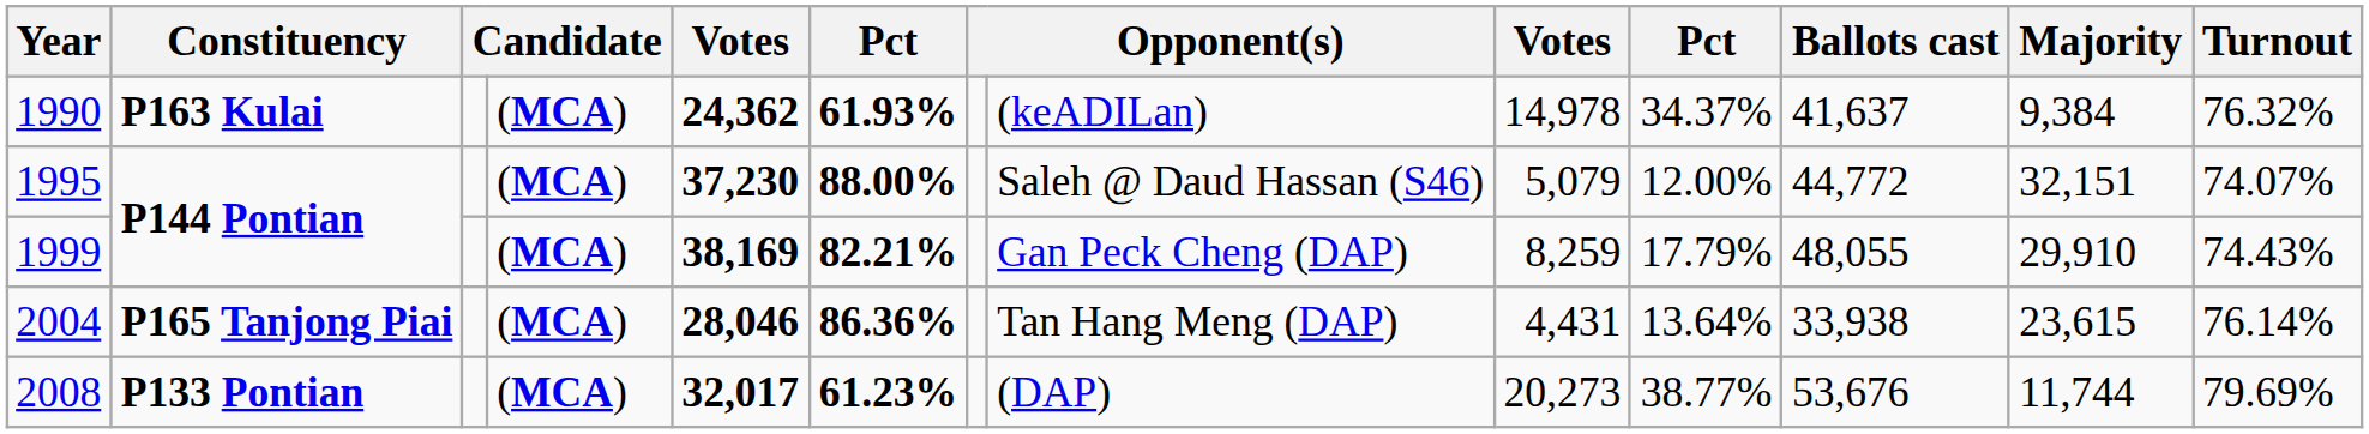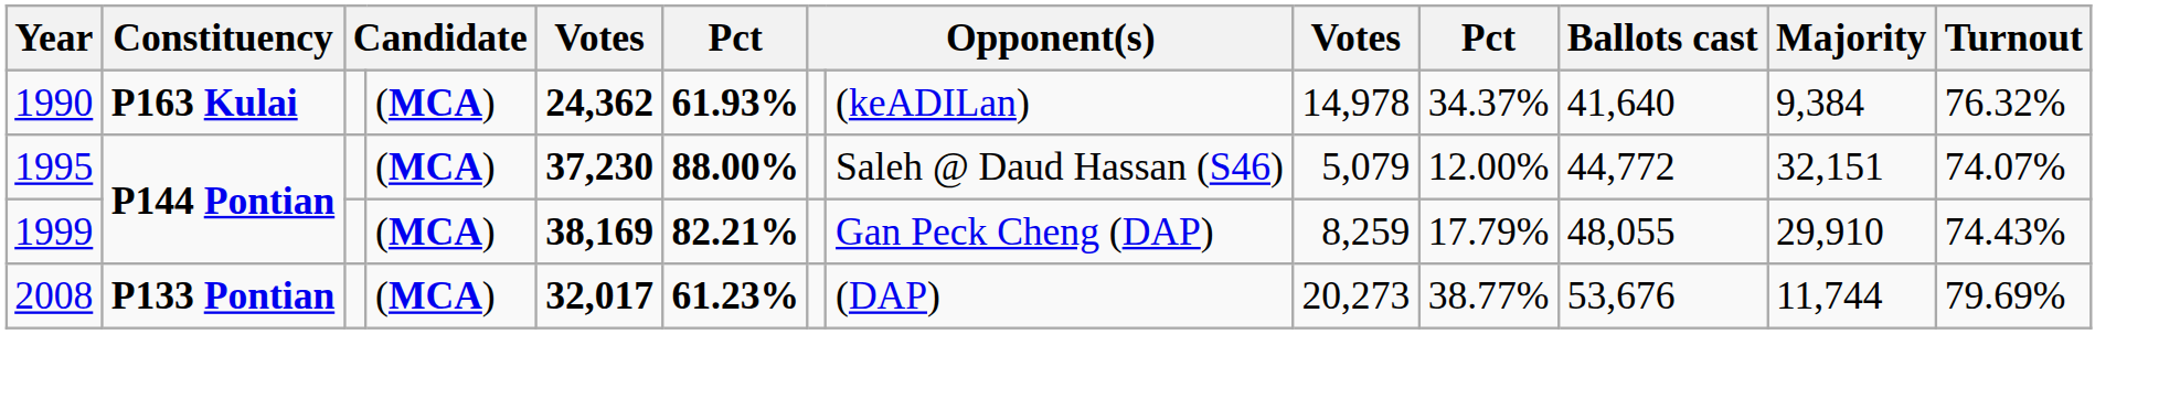 <table class="wikitable" style="margin:0.5em ; font-size:95%">
 <tr>
 <th>Year</th>
 <th>Constituency</th>
 <th colspan=2>Candidate</th>
 <th>Votes</th>
 <th>Pct</th>
 <th colspan=2>Opponent(s)</th>
 <th>Votes</th>
 <th>Pct</th>
 <th>Ballots cast</th>
 <th>Majority</th>
 <th>Turnout</th>
 </tr>
 <tr>
 <td><a href='#'>1990</a></td>
 <td><strong>P163 <a href='#'>Kulai</a></strong></td>
 <td></td>
 <td> (<a href='#'><strong>MCA</strong></a>)</td>
 <td align="right"><strong>24,362</strong></td>
 <td><strong>61.93%</strong></td>
 <td></td>
 <td> (<a href='#'>keADILan</a>)</td>
 <td align="right">14,978</td>
 <td>34.37%</td>
-<td>41,637</td>
+<td>41,640</td>
 <td>9,384</td>
 <td>76.32%</td>
 </tr>
 <tr>
 <td><a href='#'>1995</a></td>
 <td rowspan=2><strong>P144 <a href='#'>Pontian</a></strong></td>
 <td></td>
 <td> (<a href='#'><strong>MCA</strong></a>)</td>
 <td align="right"><strong>37,230</strong></td>
 <td><strong>88.00%</strong></td>
 <td></td>
 <td>Saleh @ Daud Hassan (<a href='#'>S46</a>)</td>
 <td align="right">5,079</td>
 <td>12.00%</td>
 <td>44,772</td>
 <td>32,151</td>
 <td>74.07%</td>
 </tr>
 <tr>
 <td><a href='#'>1999</a></td>
 <td></td>
 <td> (<a href='#'><strong>MCA</strong></a>)</td>
 <td align="right"><strong>38,169</strong></td>
 <td><strong>82.21%</strong></td>
 <td></td>
 <td><a href='#'>Gan Peck Cheng</a> (<a href='#'>DAP</a>)</td>
 <td align="right">8,259</td>
 <td>17.79%</td>
 <td>48,055</td>
 <td>29,910</td>
 <td>74.43%</td>
 </tr>
 <tr>
-<td><a href='#'>2004</a></td>
-<td><strong>P165 <a href='#'>Tanjong Piai</a></strong></td>
-<td></td>
-<td> (<a href='#'><strong>MCA</strong></a>)</td>
-<td align="right"><strong>28,046</strong></td>
-<td><strong>86.36%</strong></td>
-<td></td>
-<td>Tan Hang Meng (<a href='#'>DAP</a>)</td>
-<td align="right">4,431</td>
-<td>13.64%</td>
-<td>33,938</td>
-<td>23,615</td>
-<td>76.14%</td>
-</tr>
-<tr>
 <td><a href='#'>2008</a></td>
 <td><strong>P133 <a href='#'>Pontian</a></strong></td>
 <td></td>
 <td> (<a href='#'><strong>MCA</strong></a>)</td>
 <td align="right"><strong>32,017</strong></td>
 <td><strong>61.23%</strong></td>
 <td></td>
 <td> (<a href='#'>DAP</a>)</td>
 <td align="right">20,273</td>
 <td>38.77%</td>
 <td>53,676</td>
 <td>11,744</td>
 <td>79.69%</td>
 </tr>
 </table>
